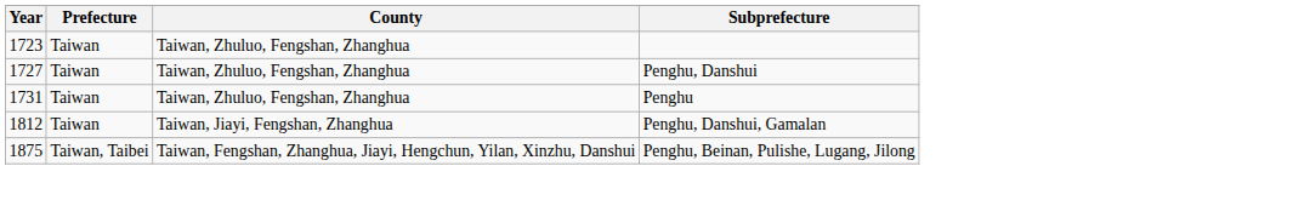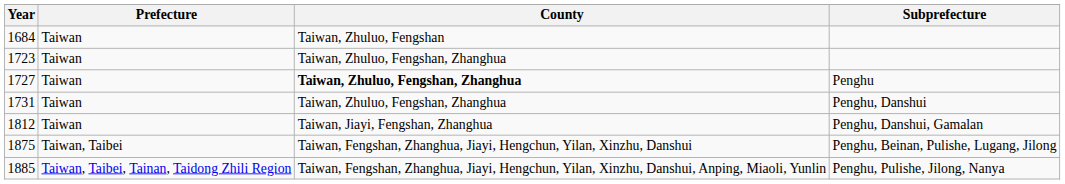 <table class="sortable wikitable">
 <tr style="background:#CCCC;">
 </tr>
 <tr>
 <th>Year</th>
 <th>Prefecture</th>
 <th>County</th>
 <th>Subprefecture</th>
 </tr>
 <tr>
+<td>1684</td>
+<td>Taiwan</td>
+<td>Taiwan, Zhuluo, Fengshan</td>
+<td></td>
+</tr>
+<tr>
 <td>1723</td>
 <td>Taiwan</td>
 <td>Taiwan, Zhuluo, Fengshan, Zhanghua</td>
 <td></td>
 </tr>
 <tr>
 <td>1727</td>
 <td>Taiwan</td>
-<td>Taiwan, Zhuluo, Fengshan, Zhanghua</td>
-<td>Penghu, Danshui</td>
+<td><strong>Taiwan, Zhuluo, Fengshan, Zhanghua</strong></td>
+<td>Penghu</td>
 </tr>
 <tr>
 <td>1731</td>
 <td>Taiwan</td>
 <td>Taiwan, Zhuluo, Fengshan, Zhanghua</td>
-<td>Penghu</td>
+<td>Penghu, Danshui</td>
 </tr>
 <tr>
 <td>1812</td>
 <td>Taiwan</td>
 <td>Taiwan, Jiayi, Fengshan, Zhanghua</td>
 <td>Penghu, Danshui, Gamalan</td>
 </tr>
 <tr>
 <td>1875</td>
 <td>Taiwan, Taibei</td>
 <td>Taiwan, Fengshan, Zhanghua, Jiayi, Hengchun, Yilan, Xinzhu, Danshui</td>
 <td>Penghu, Beinan, Pulishe, Lugang, Jilong</td>
 </tr>
+<tr>
+<td>1885</td>
+<td><a href='#'>Taiwan</a>, <a href='#'>Taibei</a>, <a href='#'>Tainan</a>, <a href='#'>Taidong Zhili Region</a></td>
+<td>Taiwan, Fengshan, Zhanghua, Jiayi, Hengchun, Yilan, Xinzhu, Danshui, Anping, Miaoli, Yunlin</td>
+<td>Penghu, Pulishe, Jilong, Nanya</td>
+</tr>
 </table>
